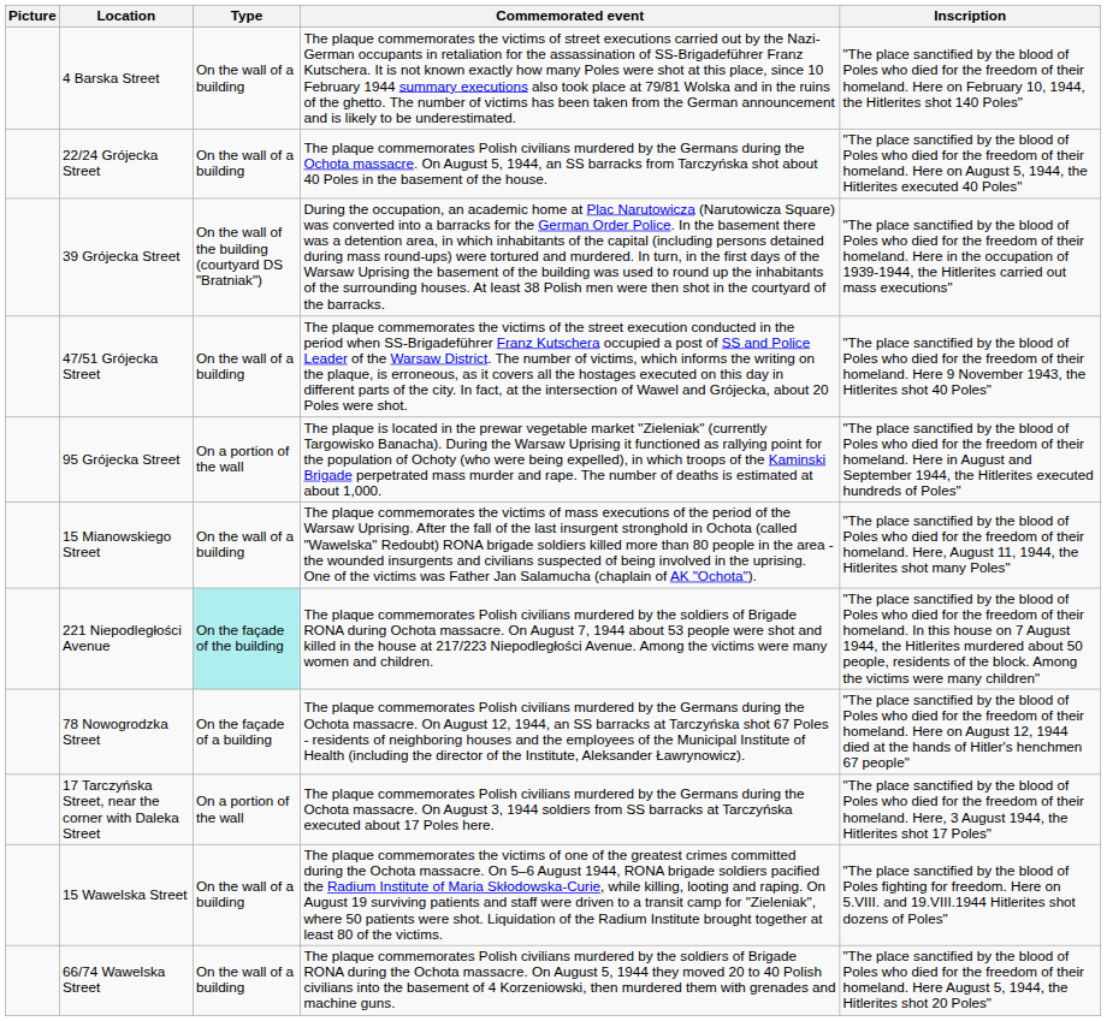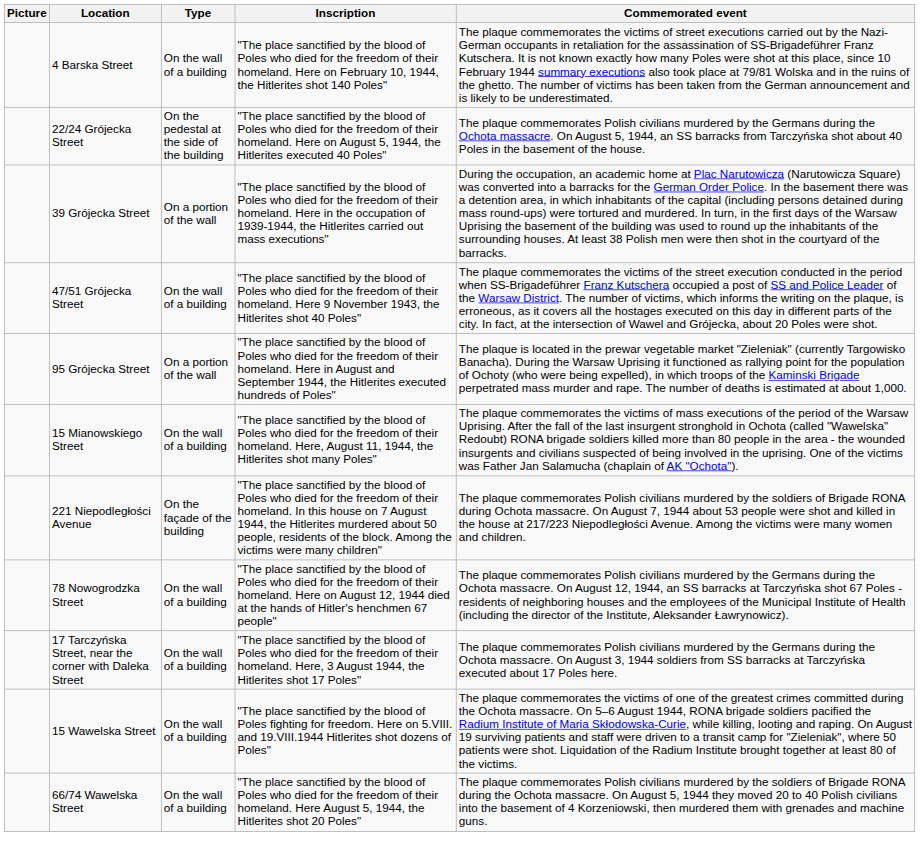 <table class="wikitable sortable">
 <tr>
 <th scope="col">Picture</th>
 <th scope="col">Location</th>
 <th scope="col">Type</th>
+<th scope="col">Inscription</th>
 <th scope="col">Commemorated event</th>
-<th scope="col">Inscription</th>
 </tr>
 <tr>
 <td></td>
 <td>4 Barska Street</td>
 <td>On the wall of a building</td>
+<td>"The place sanctified by the blood of Poles who died for the freedom of their homeland. Here on February 10, 1944, the Hitlerites shot 140 Poles"</td>
 <td>The plaque commemorates the victims of street executions carried out by the Nazi-German occupants in retaliation for the assassination of SS-Brigadeführer Franz Kutschera. It is not known exactly how many Poles were shot at this place, since 10 February 1944 <a href='#'>summary executions</a> also took place at 79/81 Wolska and in the ruins of the ghetto. The number of victims has been taken from the German announcement and is likely to be underestimated.</td>
-<td>"The place sanctified by the blood of Poles who died for the freedom of their homeland. Here on February 10, 1944, the Hitlerites shot 140 Poles"</td>
 </tr>
 <tr>
 <td></td>
 <td>22/24 Grójecka Street</td>
-<td>On the wall of a building</td>
+<td>On the pedestal at the side of the building</td>
+<td>"The place sanctified by the blood of Poles who died for the freedom of their homeland. Here on August 5, 1944, the Hitlerites executed 40 Poles"</td>
 <td>The plaque commemorates Polish civilians murdered by the Germans during the <a href='#'>Ochota massacre</a>. On August 5, 1944, an SS barracks from Tarczyńska shot about 40 Poles in the basement of the house.</td>
-<td>"The place sanctified by the blood of Poles who died for the freedom of their homeland. Here on August 5, 1944, the Hitlerites executed 40 Poles"</td>
 </tr>
 <tr>
 <td></td>
 <td>39 Grójecka Street</td>
-<td>On the wall of the building (courtyard DS "Bratniak")</td>
+<td>On a portion of the wall</td>
+<td>"The place sanctified by the blood of Poles who died for the freedom of their homeland. Here in the occupation of 1939-1944, the Hitlerites carried out mass executions"</td>
 <td>During the occupation, an academic home at <a href='#'>Plac Narutowicza</a> (Narutowicza Square) was converted into a barracks for the <a href='#'>German Order Police</a>. In the basement there was a detention area, in which inhabitants of the capital (including persons detained during mass round-ups) were tortured and murdered. In turn, in the first days of the Warsaw Uprising the basement of the building was used to round up the inhabitants of the surrounding houses. At least 38 Polish men were then shot in the courtyard of the barracks.</td>
-<td>"The place sanctified by the blood of Poles who died for the freedom of their homeland. Here in the occupation of 1939-1944, the Hitlerites carried out mass executions"</td>
 </tr>
 <tr>
 <td></td>
 <td>47/51 Grójecka Street</td>
 <td>On the wall of a building</td>
+<td>"The place sanctified by the blood of Poles who died for the freedom of their homeland. Here 9 November 1943, the Hitlerites shot 40 Poles"</td>
 <td>The plaque commemorates the victims of the street execution conducted in the period when SS-Brigadeführer <a href='#'>Franz Kutschera</a> occupied a post of <a href='#'>SS and Police Leader</a> of the <a href='#'>Warsaw District</a>. The number of victims, which informs the writing on the plaque, is erroneous, as it covers all the hostages executed on this day in different parts of the city. In fact, at the intersection of Wawel and Grójecka, about 20 Poles were shot.</td>
-<td>"The place sanctified by the blood of Poles who died for the freedom of their homeland. Here 9 November 1943, the Hitlerites shot 40 Poles"</td>
 </tr>
 <tr>
 <td></td>
 <td>95 Grójecka Street</td>
 <td>On a portion of the wall</td>
+<td>"The place sanctified by the blood of Poles who died for the freedom of their homeland. Here in August and September 1944, the Hitlerites executed hundreds of Poles"</td>
 <td>The plaque is located in the prewar vegetable market "Zieleniak" (currently Targowisko Banacha). During the Warsaw Uprising it functioned as rallying point for the population of Ochoty (who were being expelled), in which troops of the <a href='#'>Kaminski Brigade</a> perpetrated mass murder and rape. The number of deaths is estimated at about 1,000.</td>
-<td>"The place sanctified by the blood of Poles who died for the freedom of their homeland. Here in August and September 1944, the Hitlerites executed hundreds of Poles"</td>
 </tr>
 <tr>
 <td></td>
 <td>15 Mianowskiego Street</td>
 <td>On the wall of a building</td>
+<td>"The place sanctified by the blood of Poles who died for the freedom of their homeland. Here, August 11, 1944, the Hitlerites shot many Poles"</td>
 <td>The plaque commemorates the victims of mass executions of the period of the Warsaw Uprising. After the fall of the last insurgent stronghold in Ochota (called "Wawelska" Redoubt) RONA brigade soldiers killed more than 80 people in the area - the wounded insurgents and civilians suspected of being involved in the uprising. One of the victims was Father Jan Salamucha (chaplain of <a href='#'>AK "Ochota"</a>).</td>
-<td>"The place sanctified by the blood of Poles who died for the freedom of their homeland. Here, August 11, 1944, the Hitlerites shot many Poles"</td>
 </tr>
 <tr>
 <td></td>
 <td>221 Niepodległości Avenue</td>
-<td style="background: paleturquoise;">On the façade of the building</td>
+<td>On the façade of the building</td>
+<td>"The place sanctified by the blood of Poles who died for the freedom of their homeland. In this house on 7 August 1944, the Hitlerites murdered about 50 people, residents of the block. Among the victims were many children"</td>
 <td>The plaque commemorates Polish civilians murdered by the soldiers of Brigade RONA during Ochota massacre. On August 7, 1944 about 53 people were shot and killed in the house at 217/223 Niepodległości Avenue. Among the victims were many women and children.</td>
-<td>"The place sanctified by the blood of Poles who died for the freedom of their homeland. In this house on 7 August 1944, the Hitlerites murdered about 50 people, residents of the block. Among the victims were many children"</td>
 </tr>
 <tr>
 <td></td>
 <td>78 Nowogrodzka Street</td>
-<td>On the façade of a building</td>
+<td>On the wall of a building</td>
+<td>"The place sanctified by the blood of Poles who died for the freedom of their homeland. Here on August 12, 1944 died at the hands of Hitler's henchmen 67 people"</td>
 <td>The plaque commemorates Polish civilians murdered by the Germans during the Ochota massacre. On August 12, 1944, an SS barracks at Tarczyńska shot 67 Poles - residents of neighboring houses and the employees of the Municipal Institute of Health (including the director of the Institute, Aleksander Ławrynowicz).</td>
-<td>"The place sanctified by the blood of Poles who died for the freedom of their homeland. Here on August 12, 1944 died at the hands of Hitler's henchmen 67 people"</td>
 </tr>
 <tr>
 <td></td>
 <td>17 Tarczyńska Street, near the corner with Daleka Street</td>
-<td>On a portion of the wall</td>
+<td>On the wall of a building</td>
+<td>"The place sanctified by the blood of Poles who died for the freedom of their homeland. Here, 3 August 1944, the Hitlerites shot 17 Poles"</td>
 <td>The plaque commemorates Polish civilians murdered by the Germans during the Ochota massacre. On August 3, 1944 soldiers from SS barracks at Tarczyńska executed about 17 Poles here.</td>
-<td>"The place sanctified by the blood of Poles who died for the freedom of their homeland. Here, 3 August 1944, the Hitlerites shot 17 Poles"</td>
 </tr>
 <tr>
 <td></td>
 <td>15 Wawelska Street</td>
 <td>On the wall of a building</td>
+<td>"The place sanctified by the blood of Poles fighting for freedom. Here on 5.VIII. and 19.VIII.1944 Hitlerites shot dozens of Poles"</td>
 <td>The plaque commemorates the victims of one of the greatest crimes committed during the Ochota massacre. On 5–6 August 1944, RONA brigade soldiers pacified the <a href='#'>Radium Institute of Maria Skłodowska-Curie</a>, while killing, looting and raping. On August 19 surviving patients and staff were driven to a transit camp for "Zieleniak", where 50 patients were shot. Liquidation of the Radium Institute brought together at least 80 of the victims.</td>
-<td>"The place sanctified by the blood of Poles fighting for freedom. Here on 5.VIII. and 19.VIII.1944 Hitlerites shot dozens of Poles"</td>
 </tr>
 <tr>
 <td></td>
 <td>66/74 Wawelska Street</td>
 <td>On the wall of a building</td>
+<td>"The place sanctified by the blood of Poles who died for the freedom of their homeland. Here August 5, 1944, the Hitlerites shot 20 Poles"</td>
 <td>The plaque commemorates Polish civilians murdered by the soldiers of Brigade RONA during the Ochota massacre. On August 5, 1944 they moved 20 to 40 Polish civilians into the basement of 4 Korzeniowski, then murdered them with grenades and machine guns.</td>
-<td>"The place sanctified by the blood of Poles who died for the freedom of their homeland. Here August 5, 1944, the Hitlerites shot 20 Poles"</td>
 </tr>
 </table>
